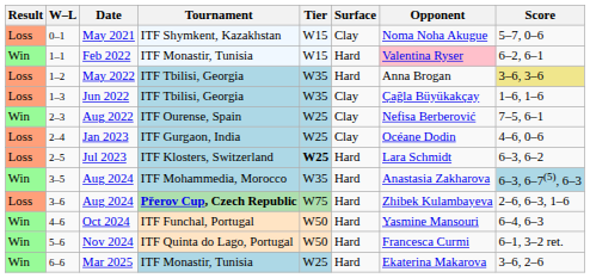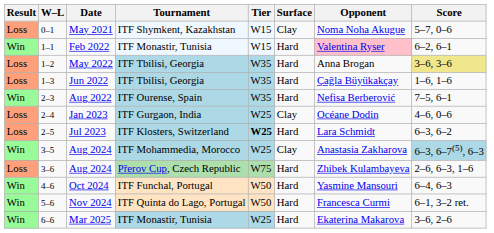 <table class="wikitable sortable">
 <tr>
 <th>Result</th>
 <th class=unsortable>W–L</th>
 <th>Date</th>
 <th>Tournament</th>
 <th>Tier</th>
 <th>Surface</th>
 <th>Opponent</th>
 <th class=unsortable>Score</th>
 </tr>
 <tr>
 <td bgcolor=ffa07a>Loss</td>
 <td><small>0–1</small></td>
 <td><a href='#'>May 2021</a></td>
 <td style="background:#f0f8ff;">ITF Shymkent, Kazakhstan</td>
 <td style="background:#f0f8ff;">W15</td>
 <td>Clay</td>
 <td> <a href='#'>Noma Noha Akugue</a></td>
 <td>5–7, 0–6</td>
 </tr>
 <tr>
 <td bgcolor=98FB98>Win</td>
 <td><small>1–1</small></td>
 <td><a href='#'>Feb 2022</a></td>
 <td style="background:#f0f8ff;">ITF Monastir, Tunisia</td>
 <td style="background:#f0f8ff;">W15</td>
 <td>Hard</td>
 <td style="background: pink;"> <a href='#'>Valentina Ryser</a></td>
 <td>6–2, 6–1</td>
 </tr>
 <tr>
 <td bgcolor=ffa07a>Loss</td>
 <td><small>1–2</small></td>
 <td><a href='#'>May 2022</a></td>
 <td style="background:lightblue;">ITF Tbilisi, Georgia</td>
 <td style="background:lightblue;">W35</td>
 <td>Hard</td>
 <td> Anna Brogan</td>
 <td style="background: khaki;">3–6, 3–6</td>
 </tr>
 <tr>
 <td bgcolor=ffa07a>Loss</td>
 <td><small>1–3</small></td>
 <td><a href='#'>Jun 2022</a></td>
 <td style="background:lightblue;">ITF Tbilisi, Georgia</td>
 <td style="background:lightblue;">W35</td>
-<td>Clay</td>
+<td>Hard</td>
 <td> <a href='#'>Çağla Büyükakçay</a></td>
 <td>1–6, 1–6</td>
 </tr>
 <tr>
 <td bgcolor=98FB98>Win</td>
 <td><small>2–3</small></td>
 <td><a href='#'>Aug 2022</a></td>
 <td style="background:lightblue;">ITF Ourense, Spain</td>
-<td style="background:lightblue;">W25</td>
-<td>Clay</td>
+<td style="background:lightblue;">W35</td>
+<td>Hard</td>
 <td> <a href='#'>Nefisa Berberović</a></td>
 <td>7–5, 6–1</td>
 </tr>
 <tr>
 <td bgcolor=ffa07a>Loss</td>
 <td><small>2–4</small></td>
 <td><a href='#'>Jan 2023</a></td>
 <td style="background:lightblue;">ITF Gurgaon, India</td>
 <td style="background:lightblue;">W25</td>
 <td>Clay</td>
 <td> <a href='#'>Océane Dodin</a></td>
 <td>4–6, 0–6</td>
 </tr>
 <tr>
 <td bgcolor=ffa07a>Loss</td>
 <td><small>2–5</small></td>
 <td><a href='#'>Jul 2023</a></td>
 <td style="background:lightblue;">ITF Klosters, Switzerland</td>
 <td style="background:lightblue;"><strong>W25</strong></td>
 <td>Hard</td>
 <td> <a href='#'>Lara Schmidt</a></td>
 <td>6–3, 6–2</td>
 </tr>
 <tr>
 <td bgcolor=98FB98>Win</td>
 <td><small>3–5</small></td>
 <td><a href='#'>Aug 2024</a></td>
 <td style="background:lightblue;">ITF Mohammedia, Morocco</td>
-<td style="background:lightblue;">W35</td>
-<td>Hard</td>
+<td style="background:lightblue;">W25</td>
+<td>Clay</td>
 <td> <a href='#'>Anastasia Zakharova</a></td>
 <td style="background: lightblue;">6–3, 6–7<sup>(5)</sup>, 6–3</td>
 </tr>
 <tr>
 <td bgcolor=ffa07a>Loss</td>
 <td><small>3–6</small></td>
 <td><a href='#'>Aug 2024</a></td>
-<td style="background:#addfad;"><strong><a href='#'>Přerov Cup</a>, Czech Republic</strong></td>
+<td style="background:#addfad;"><a href='#'>Přerov Cup</a>, Czech Republic</td>
 <td style="background:#addfad;">W75</td>
 <td>Hard</td>
 <td> <a href='#'>Zhibek Kulambayeva</a></td>
 <td>2–6, 6–3, 1–6</td>
 </tr>
 <tr>
 <td bgcolor=98FB98>Win</td>
 <td><small>4–6</small></td>
 <td><a href='#'>Oct 2024</a></td>
 <td style="background:#ffe4c4;">ITF Funchal, Portugal</td>
 <td style="background:#ffe4c4;">W50</td>
 <td>Hard</td>
 <td> <a href='#'>Yasmine Mansouri</a></td>
 <td>6–4, 6–3</td>
 </tr>
 <tr>
 <td bgcolor=98FB98>Win</td>
 <td><small>5–6</small></td>
 <td><a href='#'>Nov 2024</a></td>
 <td style="background:#ffe4c4;">ITF Quinta do Lago, Portugal</td>
 <td style="background:#ffe4c4;">W50</td>
 <td>Hard</td>
 <td> <a href='#'>Francesca Curmi</a></td>
 <td>6–1, 3–2 ret.</td>
 </tr>
 <tr>
 <td bgcolor=98FB98>Win</td>
 <td><small>6–6</small></td>
 <td><a href='#'>Mar 2025</a></td>
 <td style="background:lightblue;">ITF Monastir, Tunisia</td>
 <td style="background:lightblue;">W25</td>
 <td>Hard</td>
 <td> <a href='#'>Ekaterina Makarova</a></td>
 <td>3–6, 2–6</td>
 </tr>
 </table>
